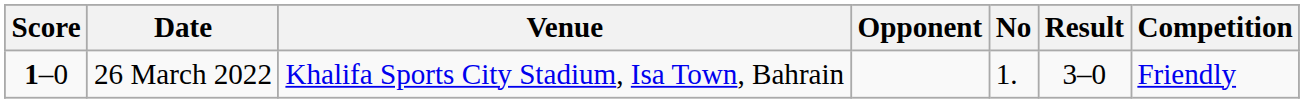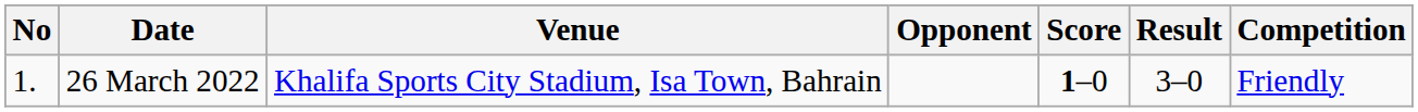 <table class="wikitable" style="font-size:100%;">
 <tr>
-<th>Score</th>
+<th>No</th>
 <th>Date</th>
 <th>Venue</th>
 <th>Opponent</th>
-<th>No</th>
+<th>Score</th>
 <th>Result</th>
 <th>Competition</th>
 </tr>
 <tr>
-<td align=center><strong>1</strong>–0</td>
+<td>1.</td>
 <td>26 March 2022</td>
 <td><a href='#'>Khalifa Sports City Stadium</a>, <a href='#'>Isa Town</a>, Bahrain</td>
 <td></td>
-<td>1.</td>
+<td align=center><strong>1</strong>–0</td>
 <td align=center>3–0</td>
 <td><a href='#'>Friendly</a></td>
 </tr>
 </table>
